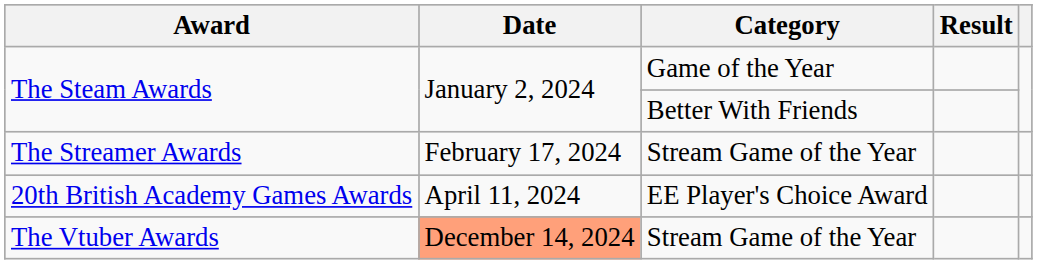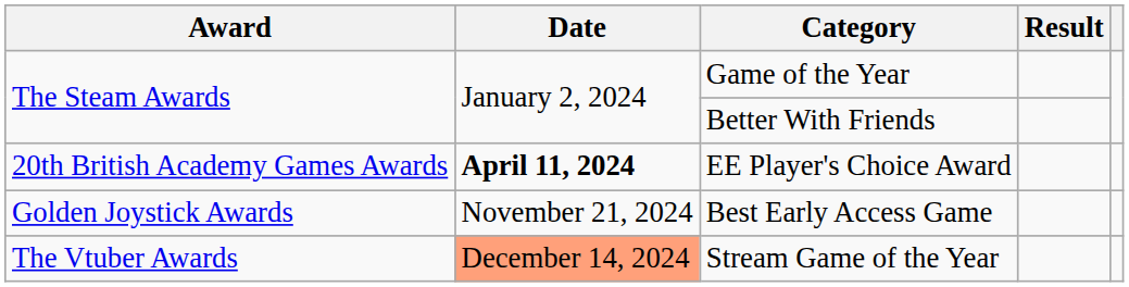 <table class="wikitable sortable">
 <tr>
 <th>Award</th>
 <th>Date</th>
 <th>Category</th>
 <th>Result</th>
 <th></th>
 </tr>
 <tr>
 <td rowspan="2"><a href='#'>The Steam Awards</a></td>
 <td rowspan="2">January 2, 2024</td>
 <td>Game of the Year</td>
 <td></td>
 <td rowspan="2" style="text-align:center;"></td>
 </tr>
 <tr>
 <td>Better With Friends</td>
 <td></td>
 </tr>
 <tr>
-<td><a href='#'>The Streamer Awards</a></td>
-<td>February 17, 2024</td>
-<td>Stream Game of the Year</td>
+<td><a href='#'>20th British Academy Games Awards</a></td>
+<td><strong>April 11, 2024</strong></td>
+<td>EE Player's Choice Award</td>
 <td></td>
 <td></td>
 </tr>
 <tr>
-<td><a href='#'>20th British Academy Games Awards</a></td>
-<td>April 11, 2024</td>
-<td>EE Player's Choice Award</td>
+<td><a href='#'>Golden Joystick Awards</a></td>
+<td>November 21, 2024</td>
+<td>Best Early Access Game</td>
 <td></td>
 <td></td>
 </tr>
 <tr>
 <td><a href='#'>The Vtuber Awards</a></td>
 <td style="background: lightsalmon;">December 14, 2024</td>
 <td>Stream Game of the Year</td>
 <td></td>
 <td></td>
 </tr>
 </table>
